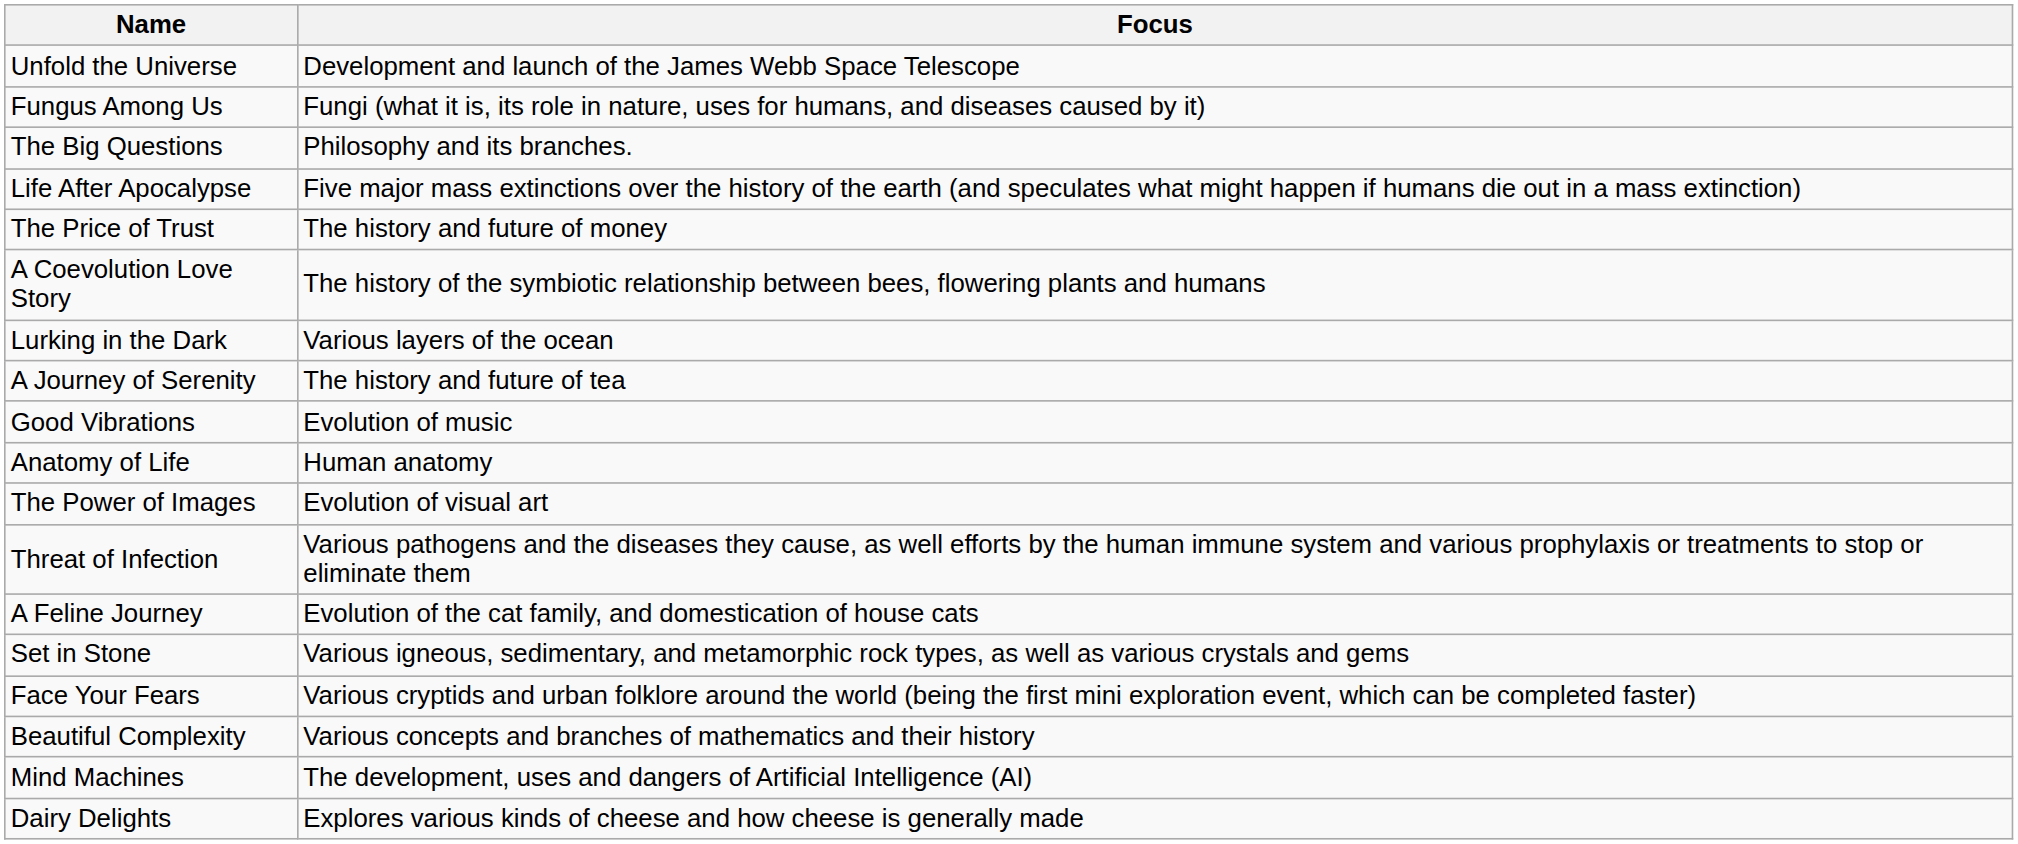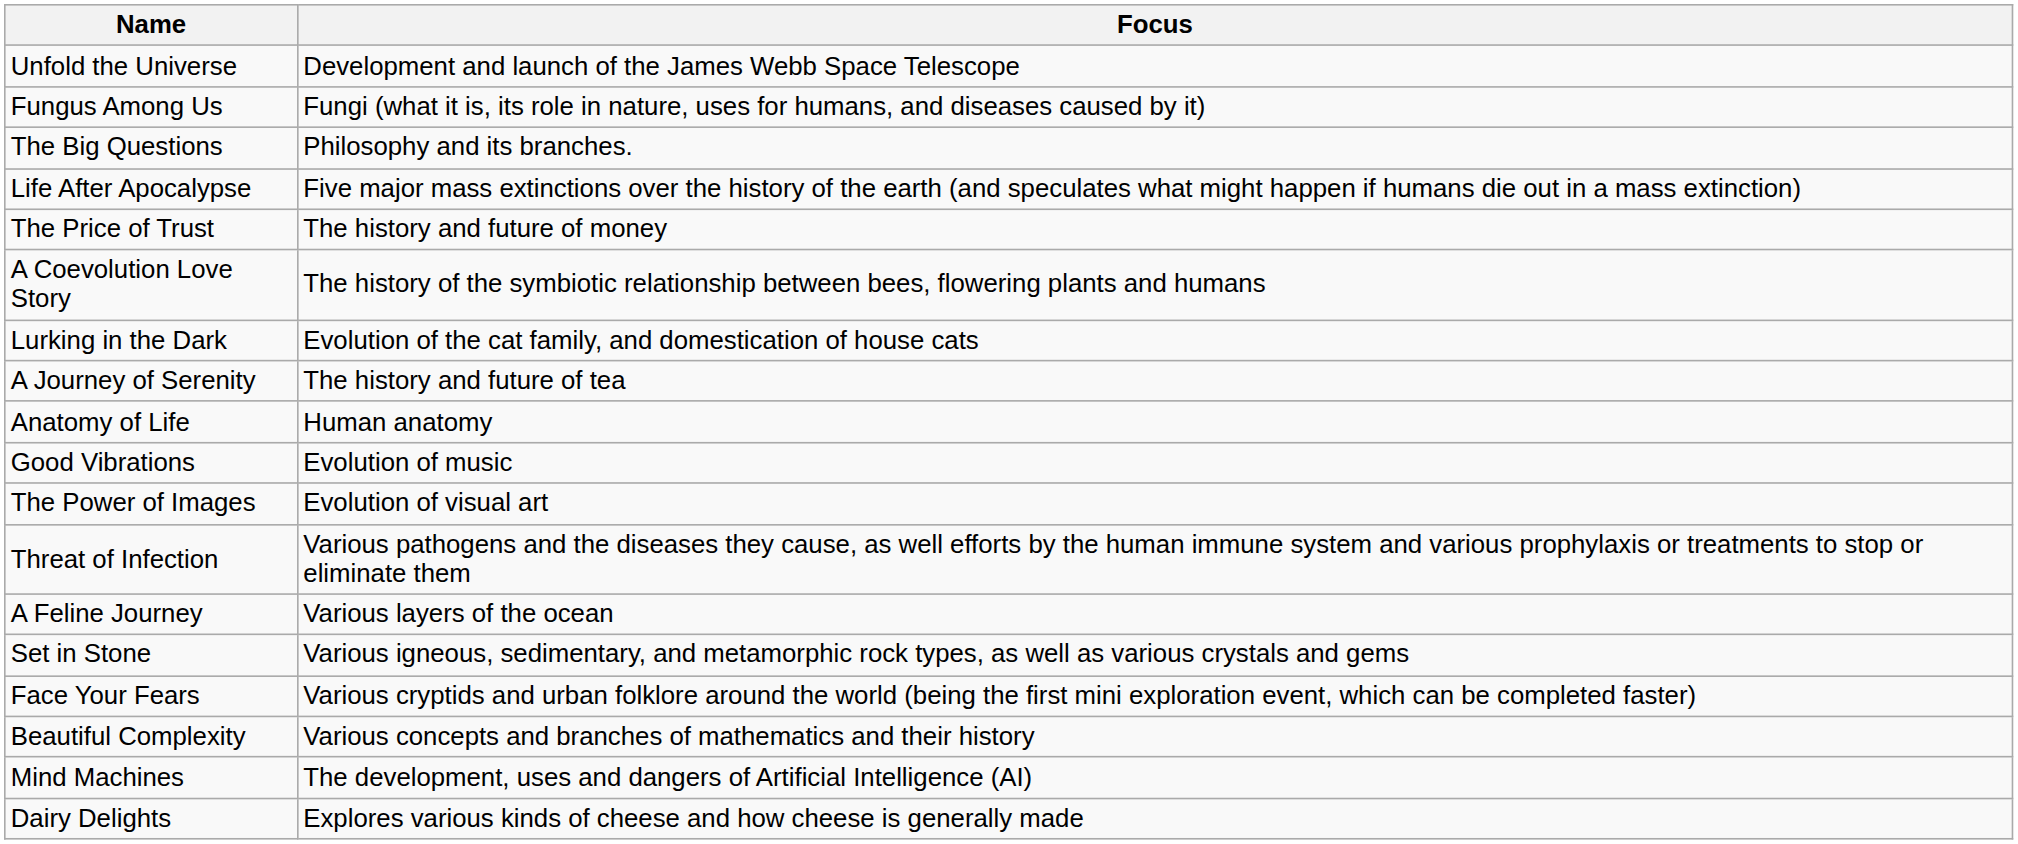 <table class=wikitable>
 <tr>
 <th>Name</th>
 <th>Focus</th>
 </tr>
 <tr>
 <td>Unfold the Universe</td>
 <td>Development and launch of the James Webb Space Telescope</td>
 </tr>
 <tr>
 <td>Fungus Among Us</td>
 <td>Fungi (what it is, its role in nature, uses for humans, and diseases caused by it)</td>
 </tr>
 <tr>
 <td>The Big Questions</td>
 <td>Philosophy and its branches.</td>
 </tr>
 <tr>
 <td>Life After Apocalypse</td>
 <td>Five major mass extinctions over the history of the earth (and speculates what might happen if humans die out in a mass extinction)</td>
 </tr>
 <tr>
 <td>The Price of Trust</td>
 <td>The history and future of money</td>
 </tr>
 <tr>
 <td>A Coevolution Love Story</td>
 <td>The history of the symbiotic relationship between bees, flowering plants and humans</td>
 </tr>
 <tr>
 <td>Lurking in the Dark</td>
-<td>Various layers of the ocean</td>
+<td>Evolution of the cat family, and domestication of house cats</td>
 </tr>
 <tr>
 <td>A Journey of Serenity</td>
 <td>The history and future of tea</td>
 </tr>
 <tr>
+<td>Anatomy of Life</td>
+<td>Human anatomy</td>
+</tr>
+<tr>
 <td>Good Vibrations</td>
 <td>Evolution of music</td>
-</tr>
-<tr>
-<td>Anatomy of Life</td>
-<td>Human anatomy</td>
 </tr>
 <tr>
 <td>The Power of Images</td>
 <td>Evolution of visual art</td>
 </tr>
 <tr>
 <td>Threat of Infection</td>
 <td>Various pathogens and the diseases they cause, as well efforts by the human immune system and various prophylaxis or treatments to stop or eliminate them</td>
 </tr>
 <tr>
 <td>A Feline Journey</td>
-<td>Evolution of the cat family, and domestication of house cats</td>
+<td>Various layers of the ocean</td>
 </tr>
 <tr>
 <td>Set in Stone</td>
 <td>Various igneous, sedimentary, and metamorphic rock types, as well as various crystals and gems</td>
 </tr>
 <tr>
 <td>Face Your Fears</td>
 <td>Various cryptids and urban folklore around the world (being the first mini exploration event, which can be completed faster)</td>
 </tr>
 <tr>
 <td>Beautiful Complexity</td>
 <td>Various concepts and branches of mathematics and their history</td>
 </tr>
 <tr>
 <td>Mind Machines</td>
 <td>The development, uses and dangers of Artificial Intelligence (AI)</td>
 </tr>
 <tr>
 <td>Dairy Delights</td>
 <td>Explores various kinds of cheese and how cheese is generally made</td>
 </tr>
 </table>
